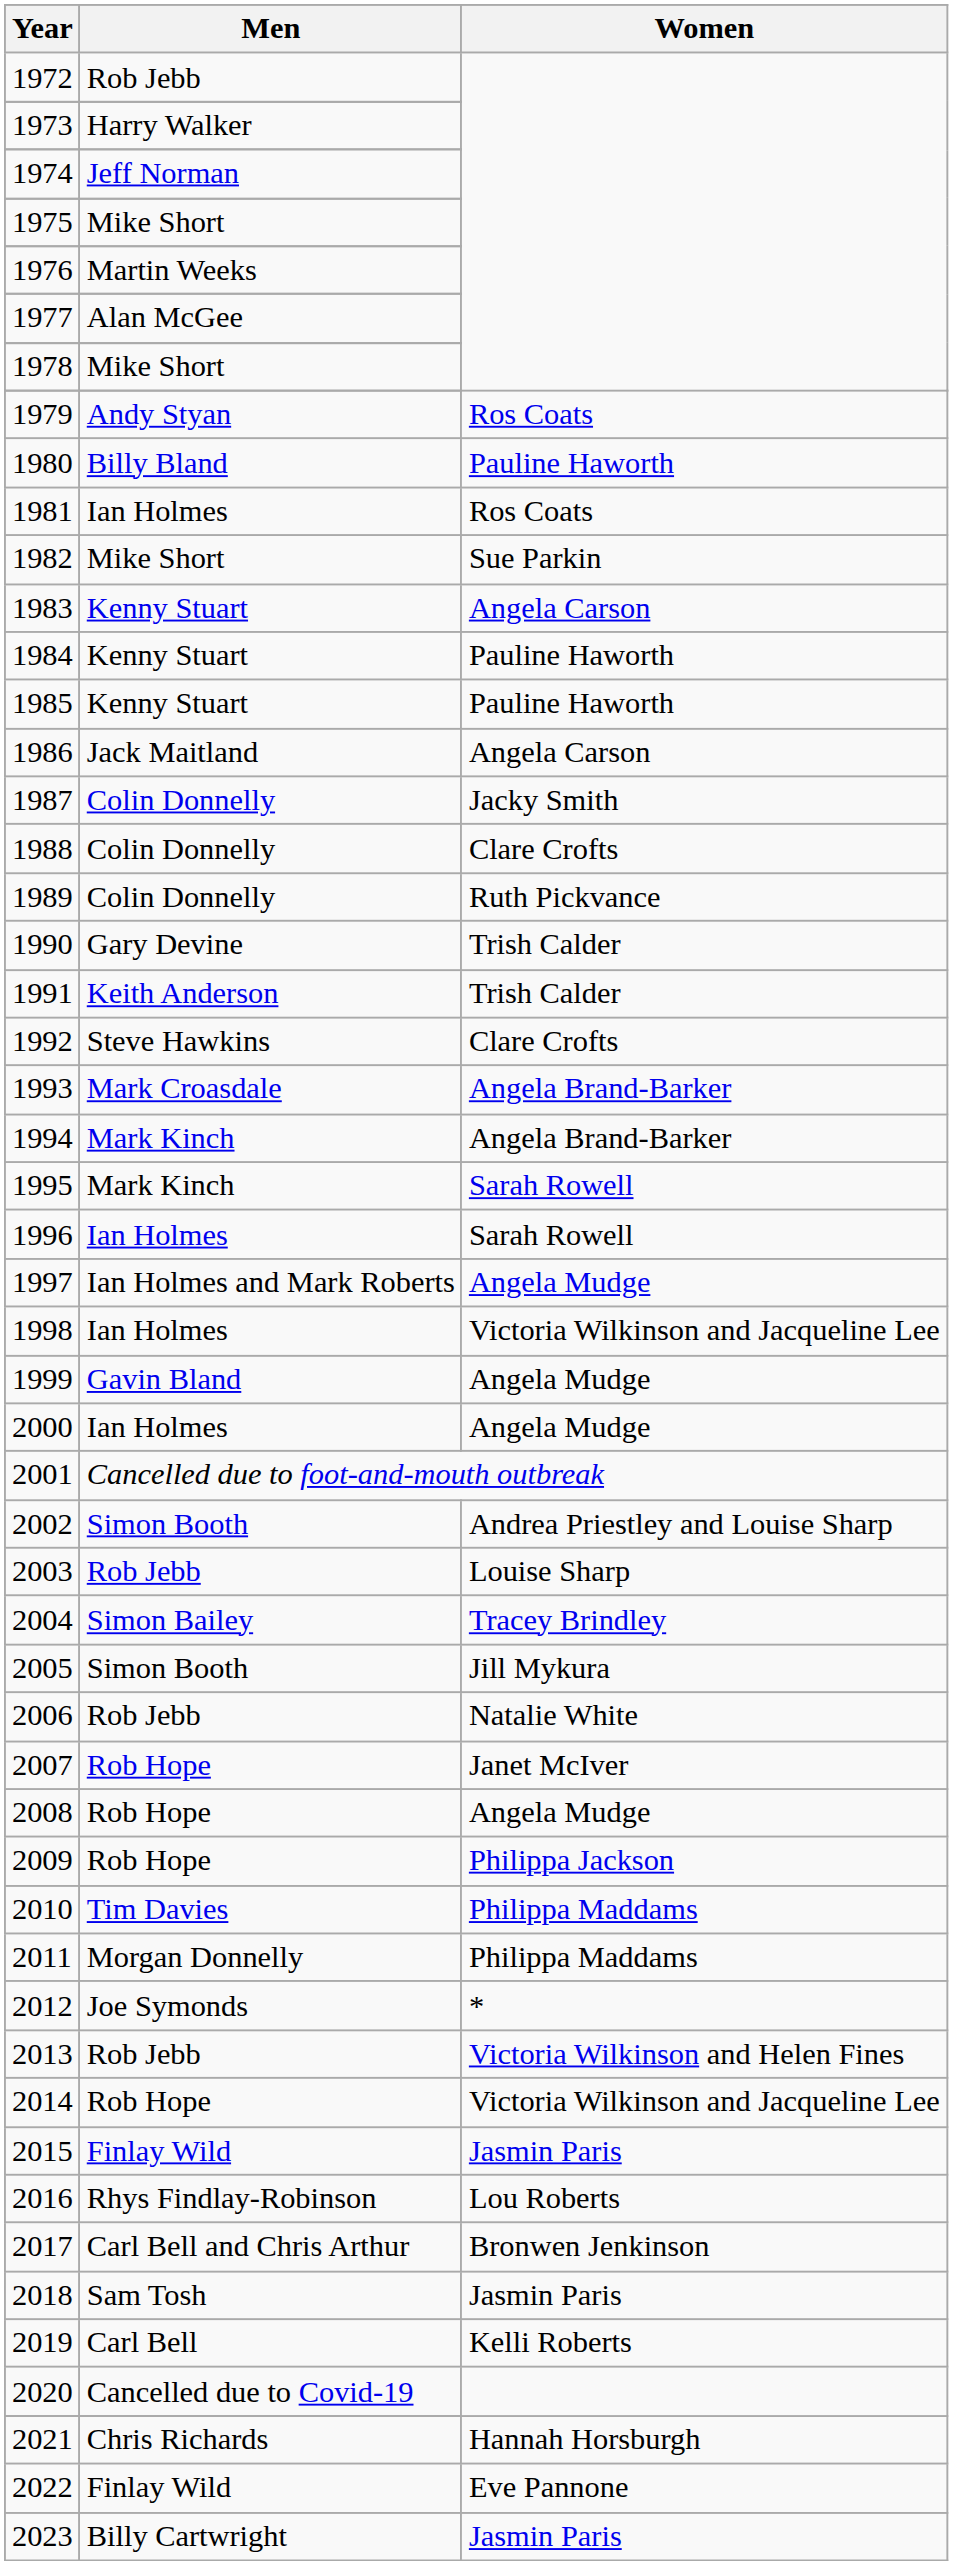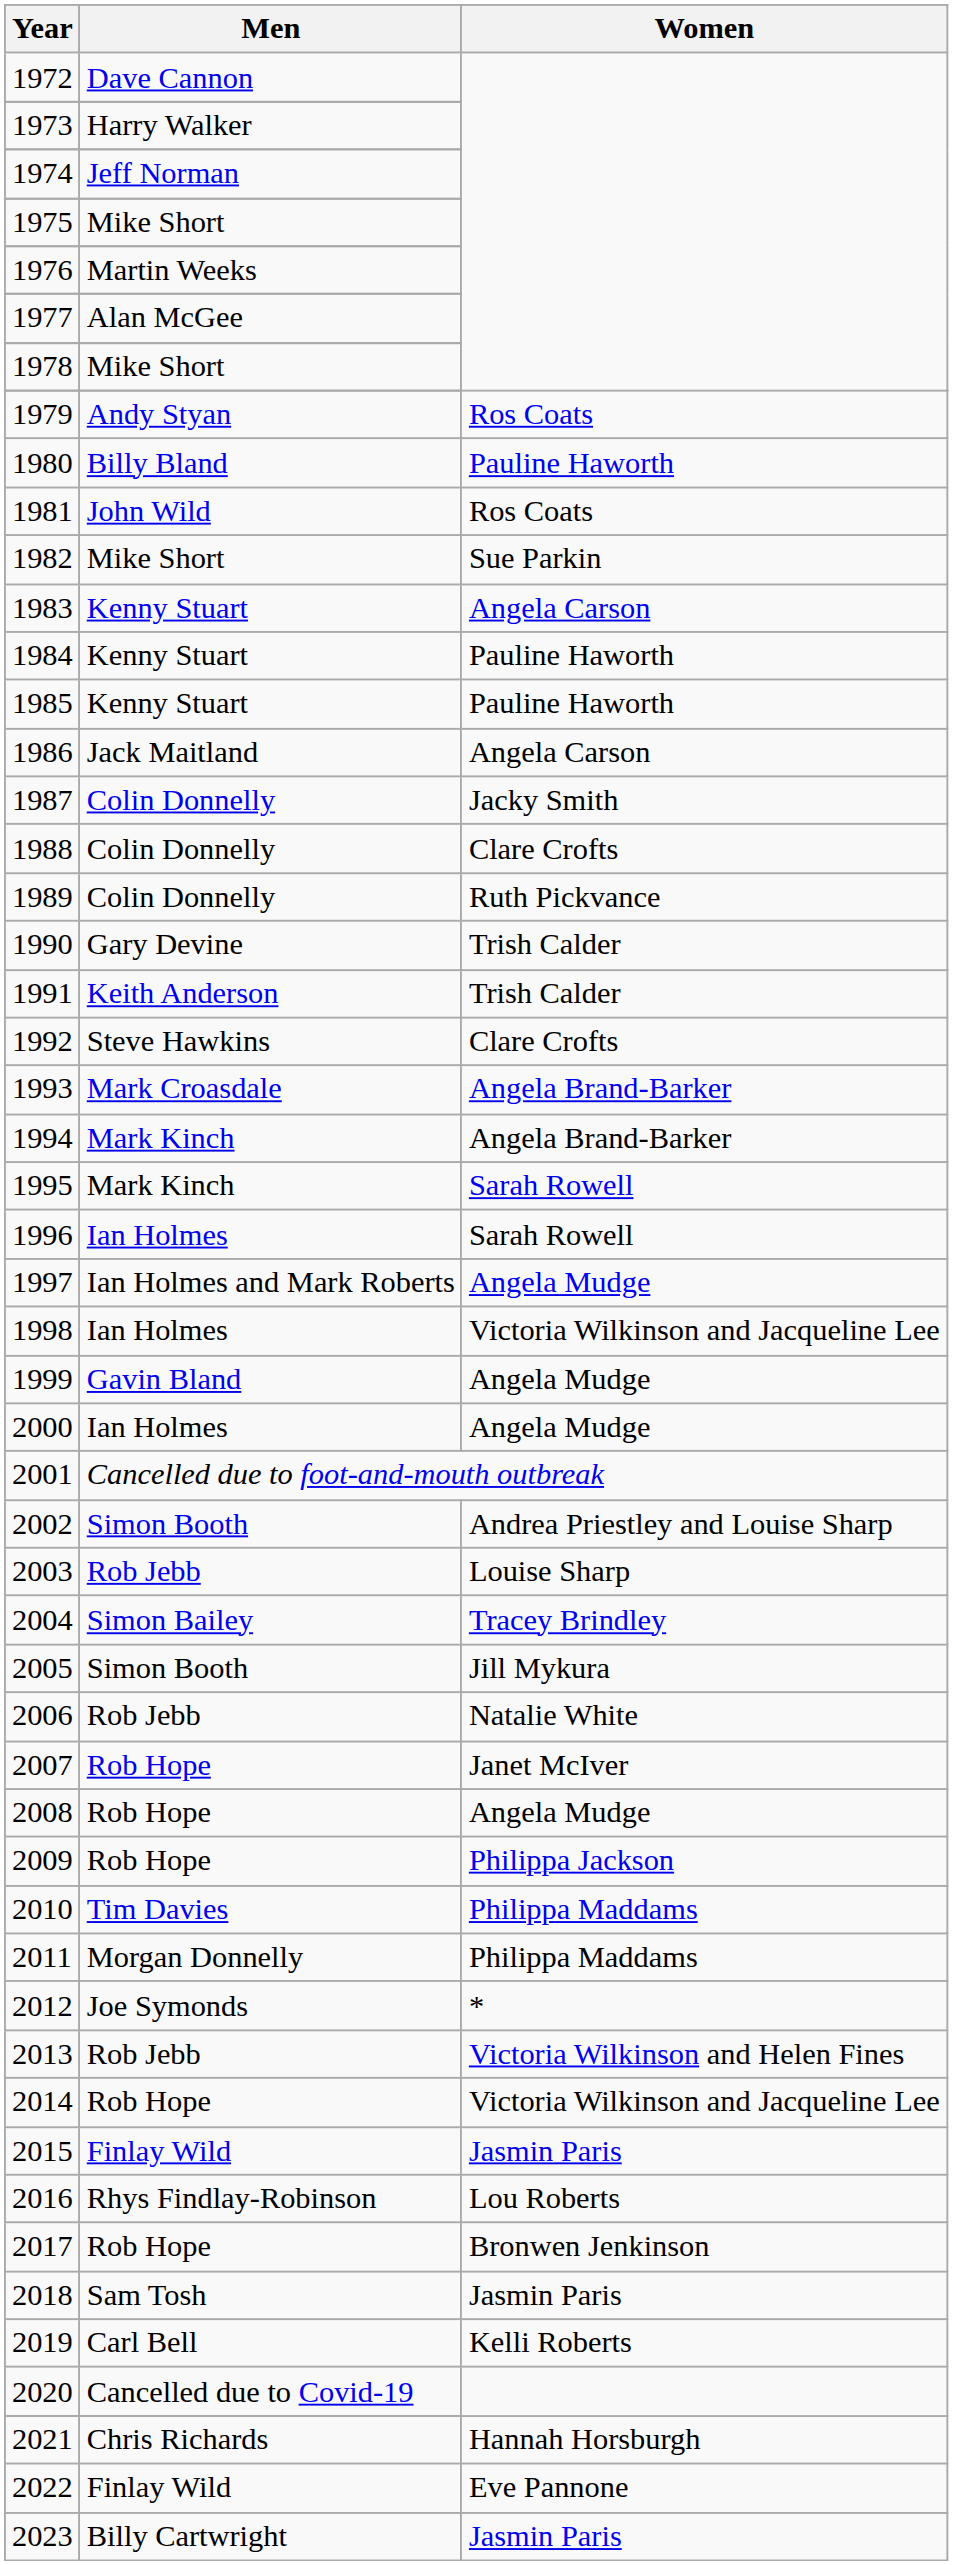 <table class="wikitable sortable">
 <tr>
 <th>Year</th>
 <th>Men</th>
 <th>Women</th>
 </tr>
 <tr>
 <td>1972</td>
-<td>Rob Jebb</td>
+<td><a href='#'>Dave Cannon</a></td>
 </tr>
 <tr ->
 </tr>
 <tr>
 <td>1973</td>
 <td>Harry Walker</td>
 </tr>
 <tr ->
 </tr>
 <tr>
 <td>1974</td>
 <td><a href='#'>Jeff Norman</a></td>
 </tr>
 <tr ->
 </tr>
 <tr>
 <td>1975</td>
 <td>Mike Short</td>
 </tr>
 <tr ->
 </tr>
 <tr>
 <td>1976</td>
 <td>Martin Weeks</td>
 </tr>
 <tr ->
 </tr>
 <tr>
 <td>1977</td>
 <td>Alan McGee</td>
 </tr>
 <tr ->
 </tr>
 <tr>
 <td>1978</td>
 <td>Mike Short</td>
 </tr>
 <tr ->
 </tr>
 <tr>
 <td>1979</td>
 <td><a href='#'>Andy Styan</a></td>
 <td><a href='#'>Ros Coats</a></td>
 </tr>
 <tr>
 <td>1980</td>
 <td><a href='#'>Billy Bland</a></td>
 <td><a href='#'>Pauline Haworth</a></td>
 </tr>
 <tr>
 <td>1981</td>
-<td>Ian Holmes</td>
+<td><a href='#'>John Wild</a></td>
 <td>Ros Coats</td>
 </tr>
 <tr>
 <td>1982</td>
 <td>Mike Short</td>
 <td>Sue Parkin</td>
 </tr>
 <tr>
 <td>1983</td>
 <td><a href='#'>Kenny Stuart</a></td>
 <td><a href='#'>Angela Carson</a></td>
 </tr>
 <tr>
 <td>1984</td>
 <td>Kenny Stuart</td>
 <td>Pauline Haworth</td>
 </tr>
 <tr>
 <td>1985</td>
 <td>Kenny Stuart</td>
 <td>Pauline Haworth</td>
 </tr>
 <tr>
 <td>1986</td>
 <td>Jack Maitland</td>
 <td>Angela Carson</td>
 </tr>
 <tr>
 <td>1987</td>
 <td><a href='#'>Colin Donnelly</a></td>
 <td>Jacky Smith</td>
 </tr>
 <tr>
 <td>1988</td>
 <td>Colin Donnelly</td>
 <td>Clare Crofts</td>
 </tr>
 <tr>
 <td>1989</td>
 <td>Colin Donnelly</td>
 <td>Ruth Pickvance</td>
 </tr>
 <tr>
 <td>1990</td>
 <td>Gary Devine</td>
 <td>Trish Calder</td>
 </tr>
 <tr>
 <td>1991</td>
 <td><a href='#'>Keith Anderson</a></td>
 <td>Trish Calder</td>
 </tr>
 <tr>
 <td>1992</td>
 <td>Steve Hawkins</td>
 <td>Clare Crofts</td>
 </tr>
 <tr>
 <td>1993</td>
 <td><a href='#'>Mark Croasdale</a></td>
 <td><a href='#'>Angela Brand-Barker</a></td>
 </tr>
 <tr>
 <td>1994</td>
 <td><a href='#'>Mark Kinch</a></td>
 <td>Angela Brand-Barker</td>
 </tr>
 <tr>
 <td>1995</td>
 <td>Mark Kinch</td>
 <td><a href='#'>Sarah Rowell</a></td>
 </tr>
 <tr>
 <td>1996</td>
 <td><a href='#'>Ian Holmes</a></td>
 <td>Sarah Rowell</td>
 </tr>
 <tr>
 <td>1997</td>
 <td>Ian Holmes and Mark Roberts</td>
 <td><a href='#'>Angela Mudge</a></td>
 </tr>
 <tr>
 <td>1998</td>
 <td>Ian Holmes</td>
 <td>Victoria Wilkinson and Jacqueline Lee</td>
 </tr>
 <tr>
 <td>1999</td>
 <td><a href='#'>Gavin Bland</a></td>
 <td>Angela Mudge</td>
 </tr>
 <tr>
 <td>2000</td>
 <td>Ian Holmes</td>
 <td>Angela Mudge</td>
 </tr>
 <tr>
 <td>2001</td>
 <td colspan="2"><em>Cancelled due to <a href='#'>foot-and-mouth outbreak</a></em></td>
 </tr>
 <tr>
 <td>2002</td>
 <td><a href='#'>Simon Booth</a></td>
 <td>Andrea Priestley and Louise Sharp</td>
 </tr>
 <tr>
 <td>2003</td>
 <td><a href='#'>Rob Jebb</a></td>
 <td>Louise Sharp</td>
 </tr>
 <tr>
 <td>2004</td>
 <td><a href='#'>Simon Bailey</a></td>
 <td><a href='#'>Tracey Brindley</a></td>
 </tr>
 <tr>
 <td>2005</td>
 <td>Simon Booth</td>
 <td>Jill Mykura</td>
 </tr>
 <tr>
 <td>2006</td>
 <td>Rob Jebb</td>
 <td>Natalie White</td>
 </tr>
 <tr>
 <td>2007</td>
 <td><a href='#'>Rob Hope</a></td>
 <td>Janet McIver</td>
 </tr>
 <tr>
 <td>2008</td>
 <td>Rob Hope</td>
 <td>Angela Mudge</td>
 </tr>
 <tr>
 <td>2009</td>
 <td>Rob Hope</td>
 <td><a href='#'>Philippa Jackson</a></td>
 </tr>
 <tr>
 <td>2010</td>
 <td><a href='#'>Tim Davies</a></td>
 <td><a href='#'>Philippa Maddams</a></td>
 </tr>
 <tr>
 <td>2011</td>
 <td>Morgan Donnelly</td>
 <td>Philippa Maddams</td>
 </tr>
 <tr>
 <td>2012</td>
 <td>Joe Symonds</td>
 <td>*</td>
 </tr>
 <tr>
 <td>2013</td>
 <td>Rob Jebb</td>
 <td><a href='#'>Victoria Wilkinson</a> and Helen Fines</td>
 </tr>
 <tr>
 <td>2014</td>
 <td>Rob Hope</td>
 <td>Victoria Wilkinson and Jacqueline Lee</td>
 </tr>
 <tr>
 <td>2015</td>
 <td><a href='#'>Finlay Wild</a></td>
 <td><a href='#'>Jasmin Paris</a></td>
 </tr>
 <tr>
 <td>2016</td>
 <td>Rhys Findlay-Robinson</td>
 <td>Lou Roberts</td>
 </tr>
 <tr>
 <td>2017</td>
-<td>Carl Bell and Chris Arthur</td>
+<td>Rob Hope</td>
 <td>Bronwen Jenkinson</td>
 </tr>
 <tr>
 <td>2018</td>
 <td>Sam Tosh</td>
 <td>Jasmin Paris</td>
 </tr>
 <tr>
 <td>2019</td>
 <td>Carl Bell</td>
 <td>Kelli Roberts</td>
 </tr>
 <tr>
 <td>2020</td>
 <td>Cancelled due to <a href='#'>Covid-19</a></td>
 </tr>
 <tr ->
 </tr>
 <tr>
 <td>2021 </td>
 <td>Chris Richards</td>
 <td>Hannah Horsburgh</td>
 </tr>
 <tr>
 <td>2022</td>
 <td>Finlay Wild</td>
 <td>Eve Pannone</td>
 </tr>
 <tr>
 <td>2023</td>
 <td>Billy Cartwright</td>
 <td><a href='#'>Jasmin Paris</a></td>
 </tr>
 </table>
